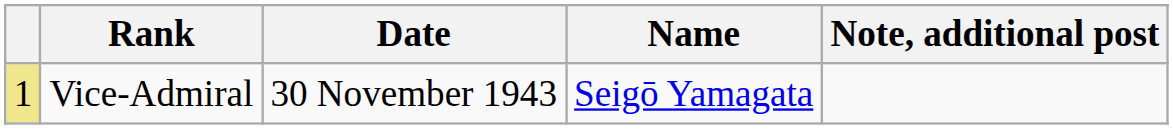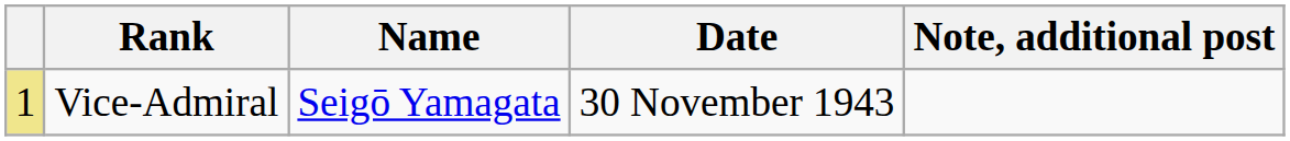 <table class=wikitable>
 <tr>
 <th></th>
 <th>Rank</th>
+<th>Name</th>
 <th>Date</th>
-<th>Name</th>
 <th>Note, additional post</th>
 </tr>
 <tr>
 <td style="background: khaki;">1</td>
 <td>Vice-Admiral</td>
+<td><a href='#'>Seigō Yamagata</a></td>
 <td>30 November 1943</td>
-<td><a href='#'>Seigō Yamagata</a></td>
 <td></td>
 </tr>
 </table>
